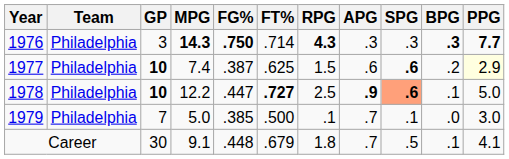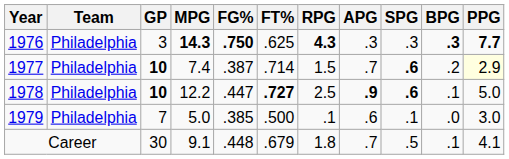 <table class="wikitable sortable" style="font-size:95%; text-align:right;">
 <tr>
 <th>Year</th>
 <th>Team</th>
 <th>GP</th>
 <th>MPG</th>
 <th>FG%</th>
 <th>FT%</th>
 <th>RPG</th>
 <th>APG</th>
 <th>SPG</th>
 <th>BPG</th>
 <th>PPG</th>
 </tr>
 <tr>
 <td style="text-align:left;"><a href='#'>1976</a></td>
 <td style="text-align:left;"><a href='#'>Philadelphia</a></td>
 <td>3</td>
 <td><strong>14.3</strong></td>
 <td><strong>.750</strong></td>
-<td>.714</td>
+<td>.625</td>
 <td><strong>4.3</strong></td>
 <td>.3</td>
 <td>.3</td>
 <td><strong>.3</strong></td>
 <td><strong>7.7</strong></td>
 </tr>
 <tr>
 <td style="text-align:left;"><a href='#'>1977</a></td>
 <td style="text-align:left;"><a href='#'>Philadelphia</a></td>
 <td><strong>10</strong></td>
 <td>7.4</td>
 <td>.387</td>
-<td>.625</td>
+<td>.714</td>
 <td>1.5</td>
-<td>.6</td>
+<td>.7</td>
 <td><strong>.6</strong></td>
 <td>.2</td>
 <td style="background: lightyellow;">2.9</td>
 </tr>
 <tr>
 <td style="text-align:left;"><a href='#'>1978</a></td>
 <td style="text-align:left;"><a href='#'>Philadelphia</a></td>
 <td><strong>10</strong></td>
 <td>12.2</td>
 <td>.447</td>
 <td><strong>.727</strong></td>
 <td>2.5</td>
 <td><strong>.9</strong></td>
-<td style="background: lightsalmon;"><strong>.6</strong></td>
+<td><strong>.6</strong></td>
 <td>.1</td>
 <td>5.0</td>
 </tr>
 <tr>
 <td style="text-align:left;"><a href='#'>1979</a></td>
 <td style="text-align:left;"><a href='#'>Philadelphia</a></td>
 <td>7</td>
 <td>5.0</td>
 <td>.385</td>
 <td>.500</td>
 <td>.1</td>
-<td>.7</td>
+<td>.6</td>
 <td>.1</td>
 <td>.0</td>
 <td>3.0</td>
 </tr>
 <tr class="sortbottom">
 <td style="text-align:center;" colspan="2">Career</td>
 <td>30</td>
 <td>9.1</td>
 <td>.448</td>
 <td>.679</td>
 <td>1.8</td>
 <td>.7</td>
 <td>.5</td>
 <td>.1</td>
 <td>4.1</td>
 </tr>
 </table>
